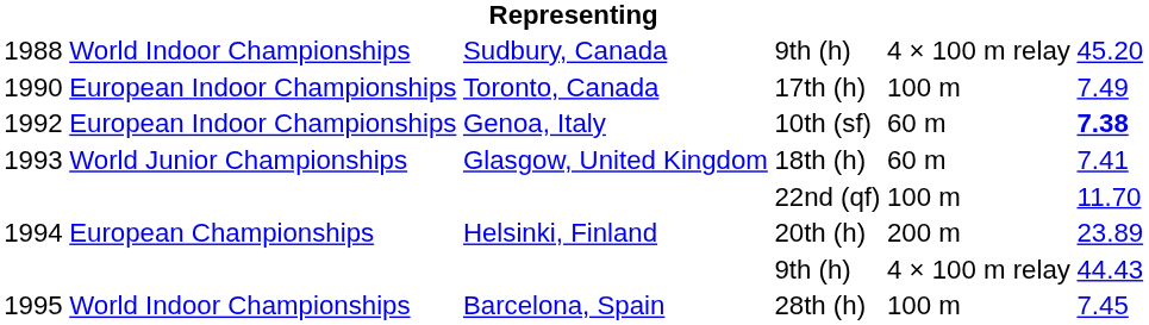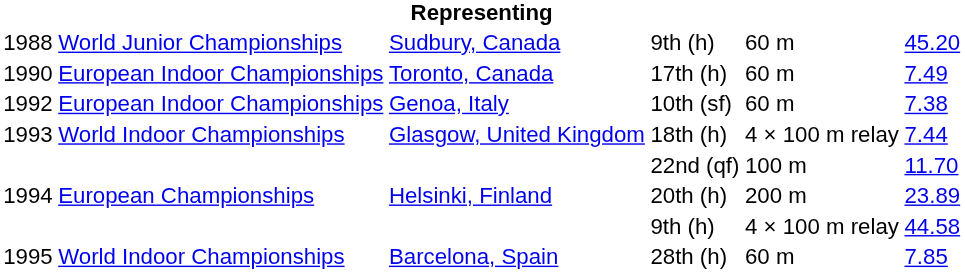 <table>
 <tr>
 <th colspan="6">Representing </th>
 </tr>
 <tr>
 <td>1988</td>
-<td><a href='#'>World Indoor Championships</a></td>
+<td><a href='#'>World Junior Championships</a></td>
 <td><a href='#'>Sudbury, Canada</a></td>
 <td>9th (h)</td>
-<td>4 × 100 m relay</td>
+<td>60 m</td>
 <td><a href='#'>45.20</a></td>
 </tr>
 <tr>
 <td>1990</td>
 <td><a href='#'>European Indoor Championships</a></td>
 <td><a href='#'>Toronto, Canada</a></td>
 <td>17th (h)</td>
-<td>100 m</td>
+<td>60 m</td>
 <td><a href='#'>7.49</a></td>
 </tr>
 <tr>
 <td>1992</td>
 <td><a href='#'>European Indoor Championships</a></td>
 <td><a href='#'>Genoa, Italy</a></td>
 <td>10th (sf)</td>
 <td>60 m</td>
-<td><strong><a href='#'>7.38</a></strong></td>
+<td><a href='#'>7.38</a></td>
 </tr>
 <tr>
 <td>1993</td>
-<td><a href='#'>World Junior Championships</a></td>
+<td><a href='#'>World Indoor Championships</a></td>
 <td><a href='#'>Glasgow, United Kingdom</a></td>
 <td>18th (h)</td>
-<td>60 m</td>
-<td><a href='#'>7.41</a></td>
+<td>4 × 100 m relay</td>
+<td><a href='#'>7.44</a></td>
 </tr>
 <tr>
 <td rowspan=3>1994</td>
 <td rowspan=3><a href='#'>European Championships</a></td>
 <td rowspan=3><a href='#'>Helsinki, Finland</a></td>
 <td>22nd (qf)</td>
 <td>100 m</td>
 <td><a href='#'>11.70</a></td>
 </tr>
 <tr>
 <td>20th (h)</td>
 <td>200 m</td>
 <td><a href='#'>23.89</a></td>
 </tr>
 <tr>
 <td>9th (h)</td>
 <td>4 × 100 m relay</td>
-<td><a href='#'>44.43</a></td>
+<td><a href='#'>44.58</a></td>
 </tr>
 <tr>
 <td>1995</td>
 <td><a href='#'>World Indoor Championships</a></td>
 <td><a href='#'>Barcelona, Spain</a></td>
 <td>28th (h)</td>
-<td>100 m</td>
-<td><a href='#'>7.45</a></td>
+<td>60 m</td>
+<td><a href='#'>7.85</a></td>
 </tr>
 </table>
